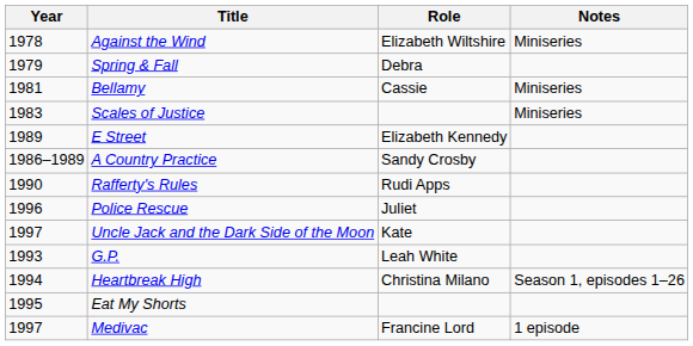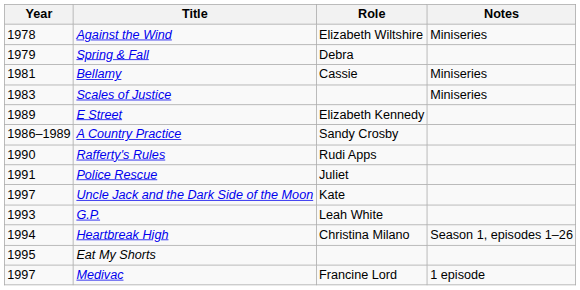 <table class=wikitable>
 <tr>
 <th>Year</th>
 <th>Title</th>
 <th>Role</th>
 <th>Notes</th>
 </tr>
 <tr>
 <td>1978</td>
 <td><em><a href='#'>Against the Wind</a></em></td>
 <td>Elizabeth Wiltshire</td>
 <td>Miniseries</td>
 </tr>
 <tr>
 <td>1979</td>
 <td><em><a href='#'>Spring & Fall</a></em></td>
 <td>Debra</td>
 <td></td>
 </tr>
 <tr>
 <td>1981</td>
 <td><em><a href='#'>Bellamy</a></em></td>
 <td>Cassie</td>
 <td>Miniseries</td>
 </tr>
 <tr>
 <td>1983</td>
 <td><em><a href='#'>Scales of Justice</a></em></td>
 <td></td>
 <td>Miniseries</td>
 </tr>
 <tr>
 <td>1989</td>
 <td><em><a href='#'>E Street</a></em></td>
 <td>Elizabeth Kennedy</td>
 <td></td>
 </tr>
 <tr>
 <td>1986–1989</td>
 <td><em><a href='#'>A Country Practice</a></em></td>
 <td>Sandy Crosby</td>
 <td></td>
 </tr>
 <tr>
 <td>1990</td>
 <td><em><a href='#'>Rafferty's Rules</a></em></td>
 <td>Rudi Apps</td>
 <td></td>
 </tr>
 <tr>
-<td>1996</td>
+<td>1991</td>
 <td><em><a href='#'>Police Rescue</a></em></td>
 <td>Juliet</td>
 <td></td>
 </tr>
 <tr>
 <td>1997</td>
 <td><em><a href='#'>Uncle Jack and the Dark Side of the Moon</a></em></td>
 <td>Kate</td>
 <td></td>
 </tr>
 <tr>
 <td>1993</td>
 <td><em><a href='#'>G.P.</a></em></td>
 <td>Leah White</td>
 <td></td>
 </tr>
 <tr>
 <td>1994</td>
 <td><em><a href='#'>Heartbreak High</a></em></td>
 <td>Christina Milano</td>
 <td>Season 1, episodes 1–26</td>
 </tr>
 <tr>
 <td>1995</td>
 <td><em>Eat My Shorts</em></td>
 <td></td>
 <td></td>
 </tr>
 <tr>
 <td>1997</td>
 <td><em><a href='#'>Medivac</a></em></td>
 <td>Francine Lord</td>
 <td>1 episode</td>
 </tr>
 </table>
